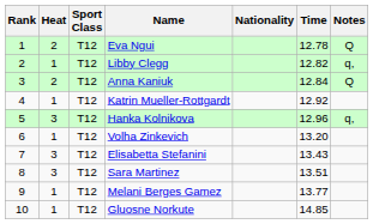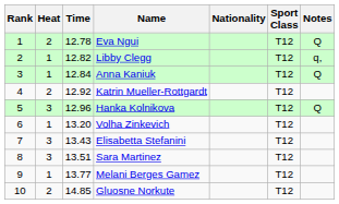 <table class="wikitable sortable" style="text-align:center">
 <tr>
 <th>Rank</th>
 <th>Heat</th>
-<th>Sport<br>Class</th>
+<th>Time</th>
 <th>Name</th>
 <th>Nationality</th>
-<th>Time</th>
+<th>Sport<br>Class</th>
 <th>Notes</th>
 </tr>
 <tr bgcolor=ccffcc>
 <td>1</td>
 <td>2</td>
-<td>T12</td>
+<td>12.78</td>
 <td align=left><a href='#'>Eva Ngui</a></td>
 <td align=left></td>
-<td>12.78</td>
+<td>T12</td>
 <td>Q</td>
 </tr>
 <tr bgcolor=ccffcc>
 <td>2</td>
 <td>1</td>
-<td>T12</td>
+<td>12.82</td>
 <td align=left><a href='#'>Libby Clegg</a></td>
 <td align=left></td>
-<td>12.82</td>
+<td>T12</td>
 <td>q, </td>
 </tr>
 <tr bgcolor=ccffcc>
 <td>3</td>
-<td>2</td>
-<td>T12</td>
+<td>1</td>
+<td>12.84</td>
 <td align=left><a href='#'>Anna Kaniuk</a></td>
 <td align=left></td>
-<td>12.84</td>
+<td>T12</td>
 <td>Q</td>
 </tr>
 <tr>
 <td>4</td>
-<td>1</td>
-<td>T12</td>
+<td>2</td>
+<td>12.92</td>
 <td align=left><a href='#'>Katrin Mueller-Rottgardt</a></td>
 <td align=left></td>
-<td>12.92</td>
+<td>T12</td>
 <td></td>
 </tr>
 <tr bgcolor=ccffcc>
 <td>5</td>
 <td>3</td>
-<td>T12</td>
+<td>12.96</td>
 <td align=left><a href='#'>Hanka Kolnikova</a></td>
 <td align=left></td>
-<td>12.96</td>
-<td>q, </td>
+<td>T12</td>
+<td>Q</td>
 </tr>
 <tr>
 <td>6</td>
 <td>1</td>
-<td>T12</td>
+<td>13.20</td>
 <td align=left><a href='#'>Volha Zinkevich</a></td>
 <td align=left></td>
-<td>13.20</td>
+<td>T12</td>
 <td></td>
 </tr>
 <tr>
 <td>7</td>
 <td>3</td>
-<td>T12</td>
+<td>13.43</td>
 <td align=left><a href='#'>Elisabetta Stefanini</a></td>
 <td align=left></td>
-<td>13.43</td>
+<td>T12</td>
 <td></td>
 </tr>
 <tr>
 <td>8</td>
 <td>3</td>
-<td>T12</td>
+<td>13.51</td>
 <td align=left><a href='#'>Sara Martinez</a></td>
 <td align=left></td>
-<td>13.51</td>
+<td>T12</td>
 <td></td>
 </tr>
 <tr>
 <td>9</td>
 <td>1</td>
-<td>T12</td>
+<td>13.77</td>
 <td align=left><a href='#'>Melani Berges Gamez</a></td>
 <td align=left></td>
-<td>13.77</td>
+<td>T12</td>
 <td></td>
 </tr>
 <tr>
 <td>10</td>
-<td>1</td>
-<td>T12</td>
+<td>2</td>
+<td>14.85</td>
 <td align=left><a href='#'>Gluosne Norkute</a></td>
 <td align=left></td>
-<td>14.85</td>
+<td>T12</td>
 <td></td>
 </tr>
 </table>
